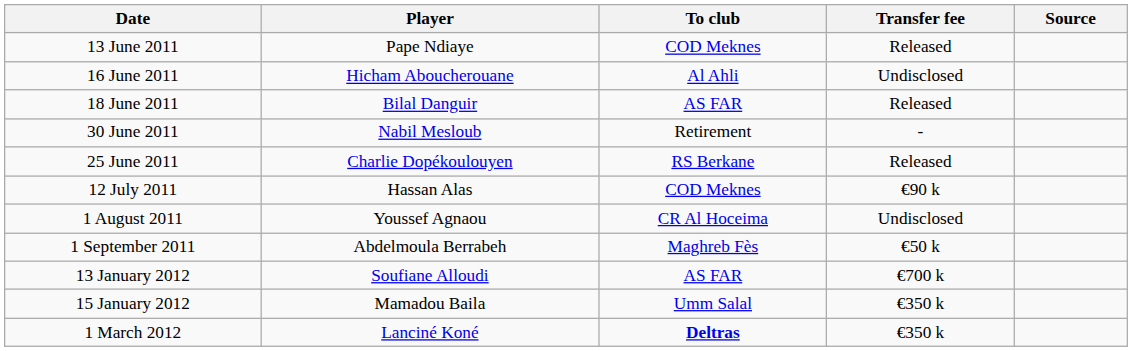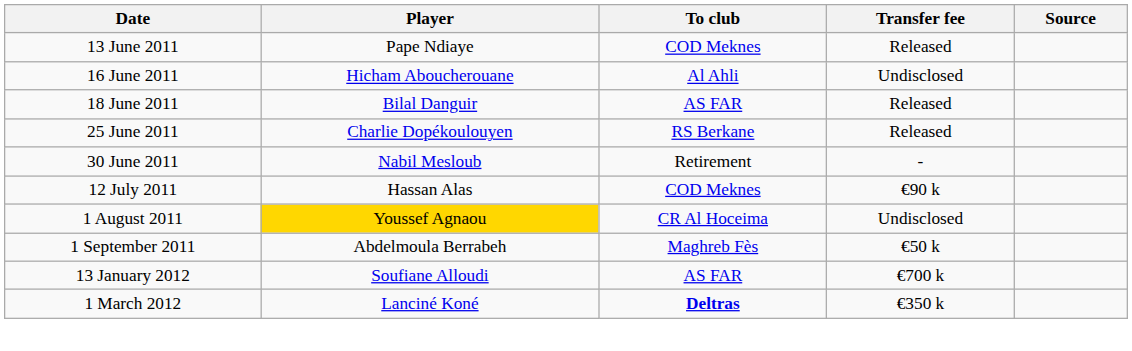 <table class="wikitable sortable" style="width:70%; text-align:center; font-size:85%; text-align:centre;">
 <tr>
 <th>Date</th>
 <th>Player</th>
 <th>To club</th>
 <th>Transfer fee</th>
 <th>Source</th>
 </tr>
 <tr>
 <td>13 June 2011</td>
 <td> Pape Ndiaye</td>
 <td><a href='#'>COD Meknes</a></td>
 <td>Released</td>
 <td></td>
 </tr>
 <tr>
 <td>16 June 2011</td>
 <td> <a href='#'>Hicham Aboucherouane</a></td>
 <td> <a href='#'>Al Ahli</a></td>
 <td>Undisclosed</td>
 <td></td>
 </tr>
 <tr>
 <td>18 June 2011</td>
 <td> <a href='#'>Bilal Danguir</a></td>
 <td><a href='#'>AS FAR</a></td>
 <td>Released</td>
 <td></td>
 </tr>
 <tr>
+<td>25 June 2011</td>
+<td> <a href='#'>Charlie Dopékoulouyen</a></td>
+<td><a href='#'>RS Berkane</a></td>
+<td>Released</td>
+<td></td>
+</tr>
+<tr>
 <td>30 June 2011</td>
 <td> <a href='#'>Nabil Mesloub</a></td>
 <td>Retirement</td>
 <td>-</td>
-<td></td>
-</tr>
-<tr>
-<td>25 June 2011</td>
-<td> <a href='#'>Charlie Dopékoulouyen</a></td>
-<td><a href='#'>RS Berkane</a></td>
-<td>Released</td>
 <td></td>
 </tr>
 <tr>
 <td>12 July 2011</td>
 <td> Hassan Alas</td>
 <td><a href='#'>COD Meknes</a></td>
 <td>€90 k</td>
 <td></td>
 </tr>
 <tr>
 <td>1 August 2011</td>
-<td> Youssef Agnaou</td>
+<td style="background: gold;"> Youssef Agnaou</td>
 <td><a href='#'>CR Al Hoceima</a></td>
 <td>Undisclosed</td>
 <td></td>
 </tr>
 <tr>
 <td>1 September 2011</td>
 <td> Abdelmoula Berrabeh</td>
 <td><a href='#'>Maghreb Fès</a></td>
 <td>€50 k</td>
 <td></td>
 </tr>
 <tr>
 <td>13 January 2012</td>
 <td> <a href='#'>Soufiane Alloudi</a></td>
 <td><a href='#'>AS FAR</a></td>
 <td>€700 k</td>
 <td></td>
 </tr>
 <tr>
-<td>15 January 2012</td>
-<td> Mamadou Baila</td>
-<td> <a href='#'>Umm Salal</a></td>
-<td>€350 k</td>
-<td></td>
-</tr>
-<tr>
 <td>1 March 2012</td>
 <td> <a href='#'>Lanciné Koné</a></td>
 <td><strong> <a href='#'>Deltras</a></strong></td>
 <td>€350 k</td>
 <td></td>
 </tr>
 </table>
